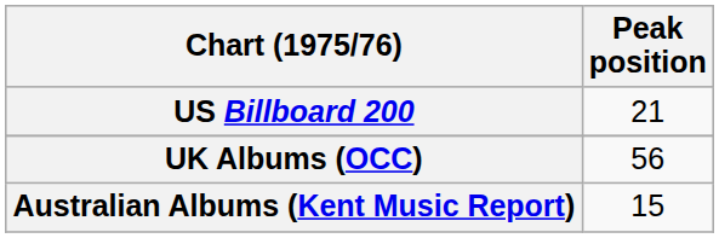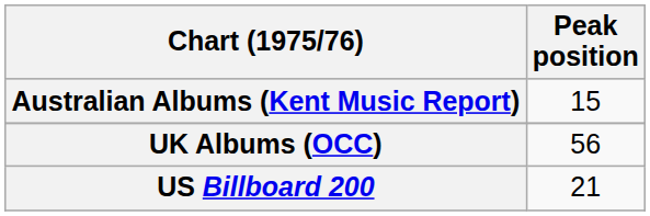 <table class="wikitable sortable plainrowheaders">
 <tr>
 <th scope="col">Chart (1975/76)</th>
 <th scope="col">Peak<br>position</th>
 </tr>
 <tr>
-<th scope="row">US <em><a href='#'>Billboard 200</a></em></th>
-<td style="text-align:center;">21</td>
+<th scope="row">Australian Albums (<a href='#'>Kent Music Report</a>)</th>
+<td style="text-align:center;">15</td>
 </tr>
 <tr>
 </tr>
 <tr>
 <th scope="row">UK Albums (<a href='#'>OCC</a>)</th>
 <td style="text-align:center;">56</td>
 </tr>
 <tr>
-<th scope="row">Australian Albums (<a href='#'>Kent Music Report</a>)</th>
-<td style="text-align:center;">15</td>
+<th scope="row">US <em><a href='#'>Billboard 200</a></em></th>
+<td style="text-align:center;">21</td>
 </tr>
 </table>
